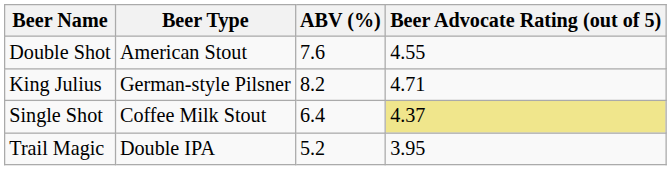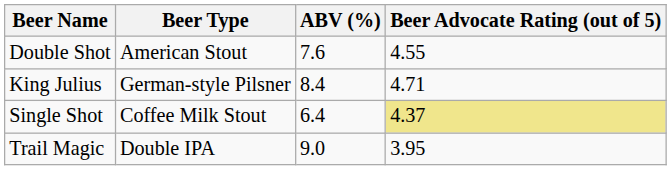 <table class="wikitable sortable">
 <tr>
 <th>Beer Name</th>
 <th>Beer Type</th>
 <th>ABV (%)</th>
 <th>Beer Advocate Rating (out of 5)</th>
 </tr>
 <tr>
 <td>Double Shot</td>
 <td>American Stout</td>
 <td>7.6</td>
 <td>4.55</td>
 </tr>
 <tr>
 <td>King Julius</td>
 <td>German-style Pilsner</td>
-<td>8.2</td>
+<td>8.4</td>
 <td>4.71</td>
 </tr>
 <tr>
 <td>Single Shot</td>
 <td>Coffee Milk Stout</td>
 <td>6.4</td>
 <td style="background: khaki;">4.37</td>
 </tr>
 <tr>
 <td>Trail Magic</td>
 <td>Double IPA</td>
-<td>5.2</td>
+<td>9.0</td>
 <td>3.95</td>
 </tr>
 </table>
